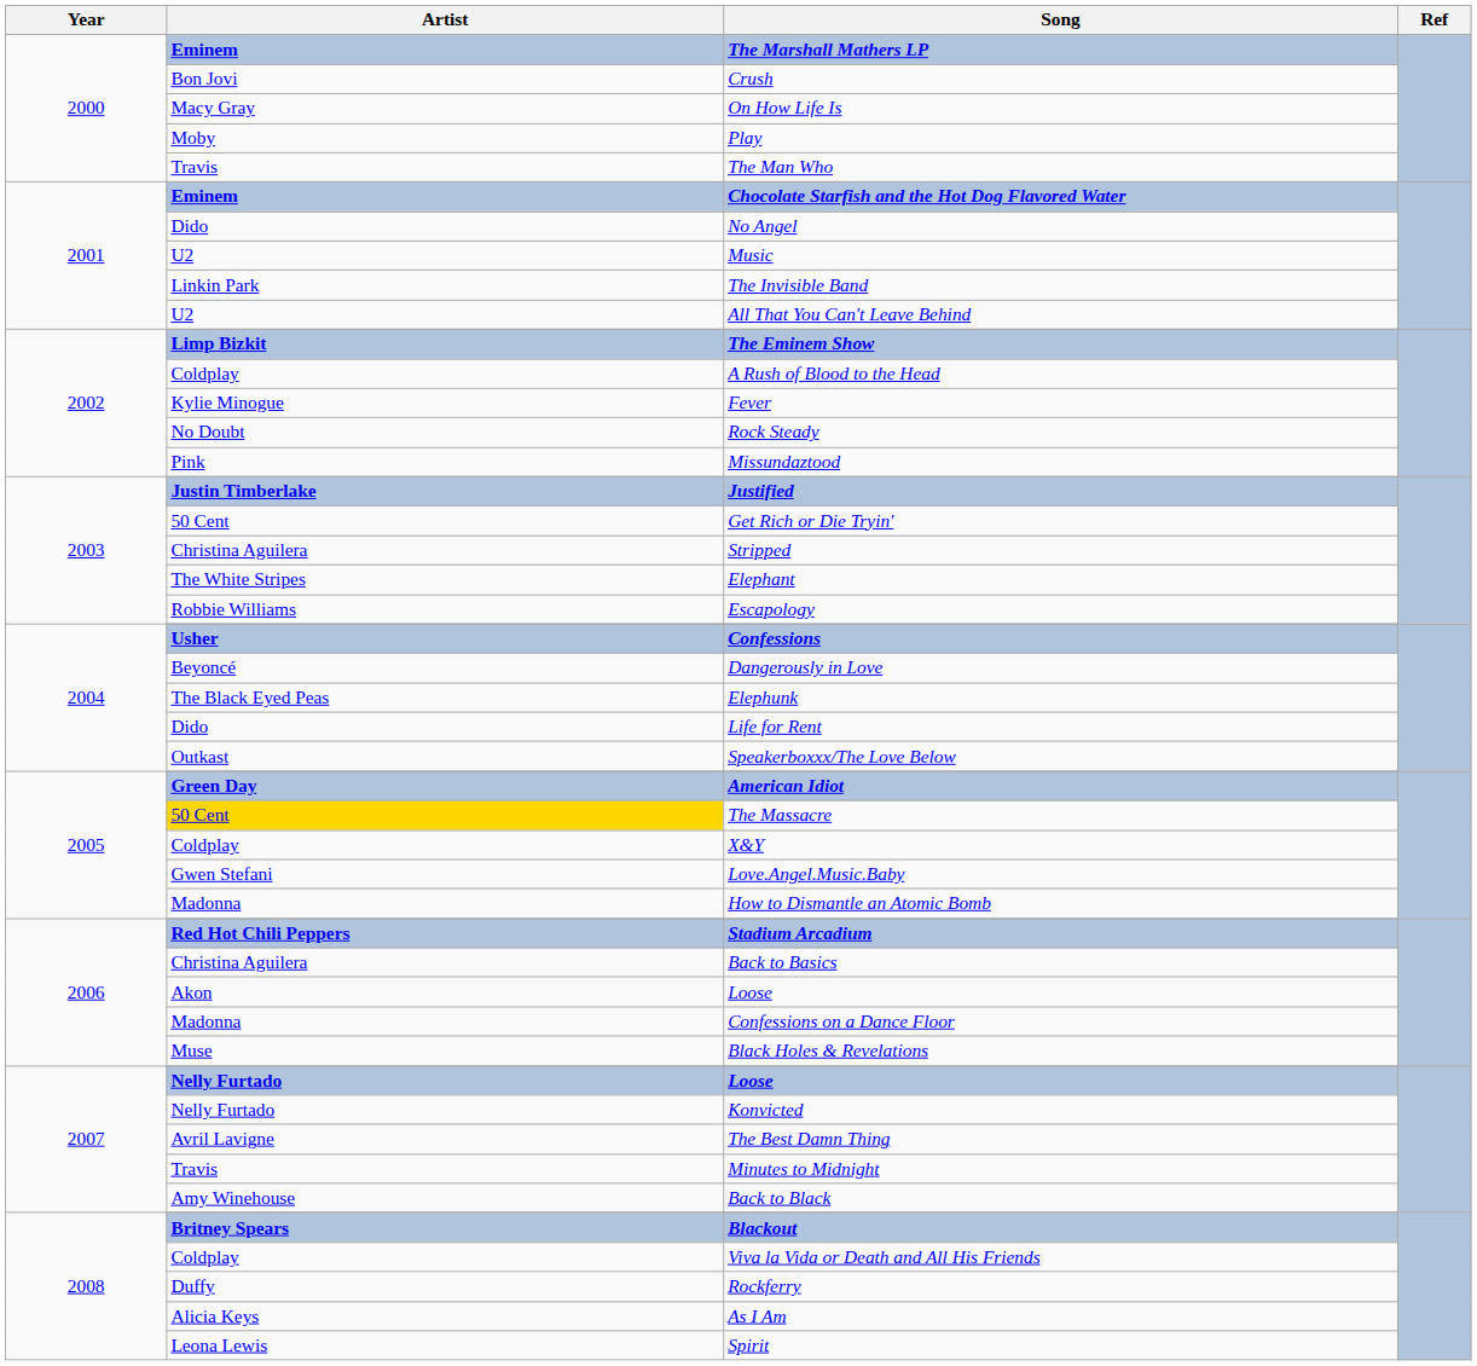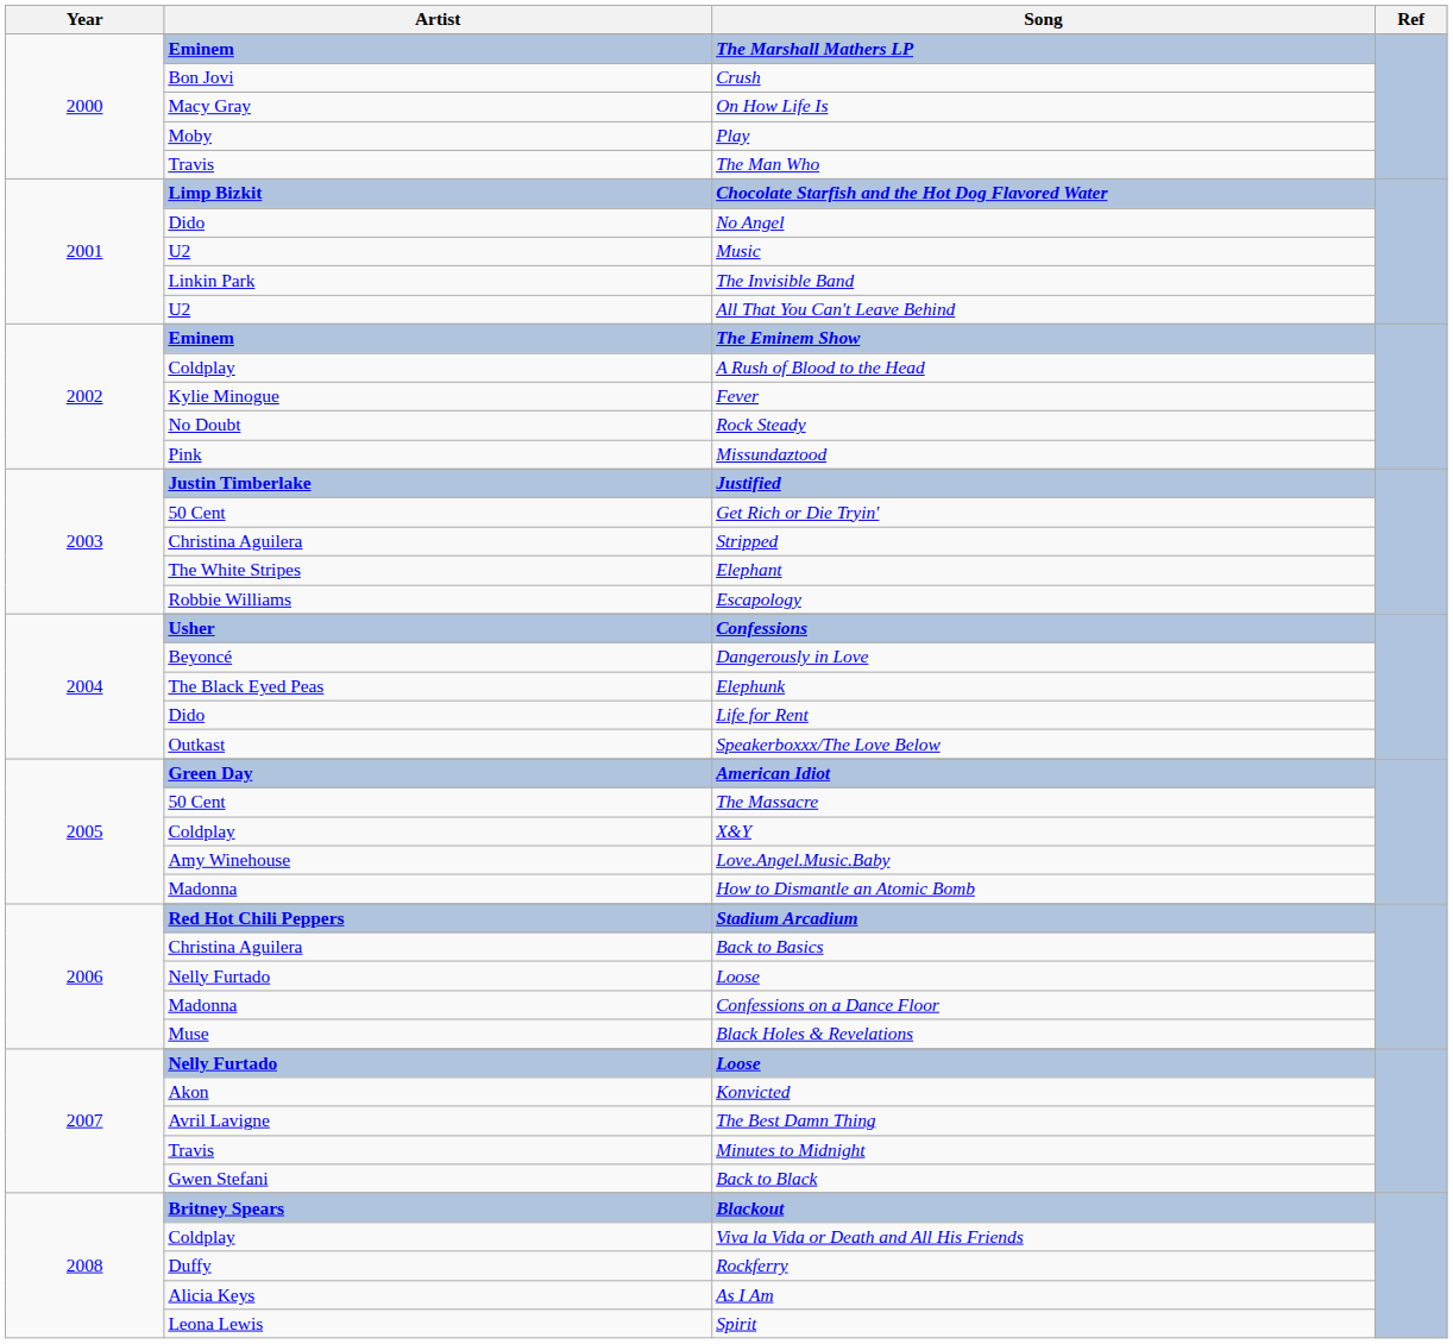 <table class="wikitable" style="width:100%;">
 <tr style="background:#bebebe;">
 <th style="width:11%;">Year</th>
 <th style="width:38%;">Artist</th>
 <th style="width:46%;">Song</th>
 <th style="width:5%;">Ref</th>
 </tr>
 <tr>
 <td rowspan="6" align="center"><a href='#'>2000</a></td>
 </tr>
 <tr style="background:#B0C4DE">
 <td><strong><a href='#'>Eminem</a></strong></td>
 <td><strong><em><a href='#'>The Marshall Mathers LP</a></em></strong></td>
 <td rowspan="6" align="center"></td>
 </tr>
 <tr>
 <td><a href='#'>Bon Jovi</a></td>
 <td><em><a href='#'>Crush</a></em></td>
 </tr>
 <tr>
 <td><a href='#'>Macy Gray</a></td>
 <td><em><a href='#'>On How Life Is</a></em></td>
 </tr>
 <tr>
 <td><a href='#'>Moby</a></td>
 <td><em><a href='#'>Play</a></em></td>
 </tr>
 <tr>
 <td><a href='#'>Travis</a></td>
 <td><em><a href='#'>The Man Who</a></em></td>
 </tr>
 <tr>
 <td rowspan="6" align="center"><a href='#'>2001</a></td>
 </tr>
 <tr style="background:#B0C4DE">
-<td><strong><a href='#'>Eminem</a></strong></td>
+<td><strong><a href='#'>Limp Bizkit</a></strong></td>
 <td><strong><em><a href='#'>Chocolate Starfish and the Hot Dog Flavored Water</a></em></strong></td>
 <td rowspan="6" align="center"></td>
 </tr>
 <tr>
 <td><a href='#'>Dido</a></td>
 <td><em><a href='#'>No Angel</a></em></td>
 </tr>
 <tr>
 <td><a href='#'>U2</a></td>
 <td><em><a href='#'>Music</a></em></td>
 </tr>
 <tr>
 <td><a href='#'>Linkin Park</a></td>
 <td><em><a href='#'>The Invisible Band</a></em></td>
 </tr>
 <tr>
 <td><a href='#'>U2</a></td>
 <td><em><a href='#'>All That You Can't Leave Behind</a></em></td>
 </tr>
 <tr>
 <td rowspan="6" align="center"><a href='#'>2002</a></td>
 </tr>
 <tr style="background:#B0C4DE">
-<td><strong><a href='#'>Limp Bizkit</a></strong></td>
+<td><strong><a href='#'>Eminem</a></strong></td>
 <td><strong><em><a href='#'>The Eminem Show</a></em></strong></td>
 <td rowspan="6" align="center"></td>
 </tr>
 <tr>
 <td><a href='#'>Coldplay</a></td>
 <td><em><a href='#'>A Rush of Blood to the Head</a></em></td>
 </tr>
 <tr>
 <td><a href='#'>Kylie Minogue</a></td>
 <td><em><a href='#'>Fever</a></em></td>
 </tr>
 <tr>
 <td><a href='#'>No Doubt</a></td>
 <td><em><a href='#'>Rock Steady</a></em></td>
 </tr>
 <tr>
 <td><a href='#'>Pink</a></td>
 <td><em><a href='#'>Missundaztood</a></em></td>
 </tr>
 <tr>
 <td rowspan="6" align="center"><a href='#'>2003</a></td>
 </tr>
 <tr style="background:#B0C4DE">
 <td><strong><a href='#'>Justin Timberlake</a></strong></td>
 <td><strong><em><a href='#'>Justified</a></em></strong></td>
 <td rowspan="6" align="center"></td>
 </tr>
 <tr>
 <td><a href='#'>50 Cent</a></td>
 <td><em><a href='#'>Get Rich or Die Tryin'</a></em></td>
 </tr>
 <tr>
 <td><a href='#'>Christina Aguilera</a></td>
 <td><em><a href='#'>Stripped</a></em></td>
 </tr>
 <tr>
 <td><a href='#'>The White Stripes</a></td>
 <td><em><a href='#'>Elephant</a></em></td>
 </tr>
 <tr>
 <td><a href='#'>Robbie Williams</a></td>
 <td><em><a href='#'>Escapology</a></em></td>
 </tr>
 <tr>
 <td rowspan="6" align="center"><a href='#'>2004</a></td>
 </tr>
 <tr style="background:#B0C4DE">
 <td><strong><a href='#'>Usher</a></strong></td>
 <td><strong><em><a href='#'>Confessions</a></em></strong></td>
 <td rowspan="6" align="center"></td>
 </tr>
 <tr>
 <td><a href='#'>Beyoncé</a></td>
 <td><em><a href='#'>Dangerously in Love</a></em></td>
 </tr>
 <tr>
 <td><a href='#'>The Black Eyed Peas</a></td>
 <td><em><a href='#'>Elephunk</a></em></td>
 </tr>
 <tr>
 <td><a href='#'>Dido</a></td>
 <td><em><a href='#'>Life for Rent</a></em></td>
 </tr>
 <tr>
 <td><a href='#'>Outkast</a></td>
 <td><em><a href='#'>Speakerboxxx/The Love Below</a></em></td>
 </tr>
 <tr>
 <td rowspan="6" align="center"><a href='#'>2005</a></td>
 </tr>
 <tr style="background:#B0C4DE">
 <td><strong><a href='#'>Green Day</a></strong></td>
 <td><strong><em><a href='#'>American Idiot</a></em></strong></td>
 <td rowspan="6" align="center"></td>
 </tr>
 <tr>
-<td style="background: gold;"><a href='#'>50 Cent</a></td>
+<td><a href='#'>50 Cent</a></td>
 <td><em><a href='#'>The Massacre</a></em></td>
 </tr>
 <tr>
 <td><a href='#'>Coldplay</a></td>
 <td><em><a href='#'>X&Y</a></em></td>
 </tr>
 <tr>
-<td><a href='#'>Gwen Stefani</a></td>
+<td><a href='#'>Amy Winehouse</a></td>
 <td><em><a href='#'>Love.Angel.Music.Baby</a></em></td>
 </tr>
 <tr>
 <td><a href='#'>Madonna</a></td>
 <td><em><a href='#'>How to Dismantle an Atomic Bomb</a></em></td>
 </tr>
 <tr>
 <td rowspan="6" align="center"><a href='#'>2006</a></td>
 </tr>
 <tr style="background:#B0C4DE">
 <td><strong><a href='#'>Red Hot Chili Peppers</a></strong></td>
 <td><strong><em><a href='#'>Stadium Arcadium</a></em></strong></td>
 <td rowspan="6" align="center"></td>
 </tr>
 <tr>
 <td><a href='#'>Christina Aguilera</a></td>
 <td><em><a href='#'>Back to Basics</a></em></td>
 </tr>
 <tr>
-<td><a href='#'>Akon</a></td>
+<td><a href='#'>Nelly Furtado</a></td>
 <td><em><a href='#'>Loose</a></em></td>
 </tr>
 <tr>
 <td><a href='#'>Madonna</a></td>
 <td><em><a href='#'>Confessions on a Dance Floor</a></em></td>
 </tr>
 <tr>
 <td><a href='#'>Muse</a></td>
 <td><em><a href='#'>Black Holes & Revelations</a></em></td>
 </tr>
 <tr>
 <td rowspan="6" align="center"><a href='#'>2007</a></td>
 </tr>
 <tr style="background:#B0C4DE">
 <td><strong><a href='#'>Nelly Furtado</a></strong></td>
 <td><strong><em><a href='#'>Loose</a></em></strong></td>
 <td rowspan="6" align="center"></td>
 </tr>
 <tr>
-<td><a href='#'>Nelly Furtado</a></td>
+<td><a href='#'>Akon</a></td>
 <td><em><a href='#'>Konvicted</a></em></td>
 </tr>
 <tr>
 <td><a href='#'>Avril Lavigne</a></td>
 <td><em><a href='#'>The Best Damn Thing</a></em></td>
 </tr>
 <tr>
 <td><a href='#'>Travis</a></td>
 <td><em><a href='#'>Minutes to Midnight</a></em></td>
 </tr>
 <tr>
-<td><a href='#'>Amy Winehouse</a></td>
+<td><a href='#'>Gwen Stefani</a></td>
 <td><em><a href='#'>Back to Black</a></em></td>
 </tr>
 <tr>
 <td rowspan="6" align="center"><a href='#'>2008</a></td>
 </tr>
 <tr style="background:#B0C4DE">
 <td><strong><a href='#'>Britney Spears</a></strong></td>
 <td><strong><em><a href='#'>Blackout</a></em></strong></td>
 <td rowspan="6" align="center"></td>
 </tr>
 <tr>
 <td><a href='#'>Coldplay</a></td>
 <td><em><a href='#'>Viva la Vida or Death and All His Friends</a></em></td>
 </tr>
 <tr>
 <td><a href='#'>Duffy</a></td>
 <td><em><a href='#'>Rockferry</a></em></td>
 </tr>
 <tr>
 <td><a href='#'>Alicia Keys</a></td>
 <td><em><a href='#'>As I Am</a></em></td>
 </tr>
 <tr>
 <td><a href='#'>Leona Lewis</a></td>
 <td><em><a href='#'>Spirit</a></em></td>
 </tr>
 </table>
